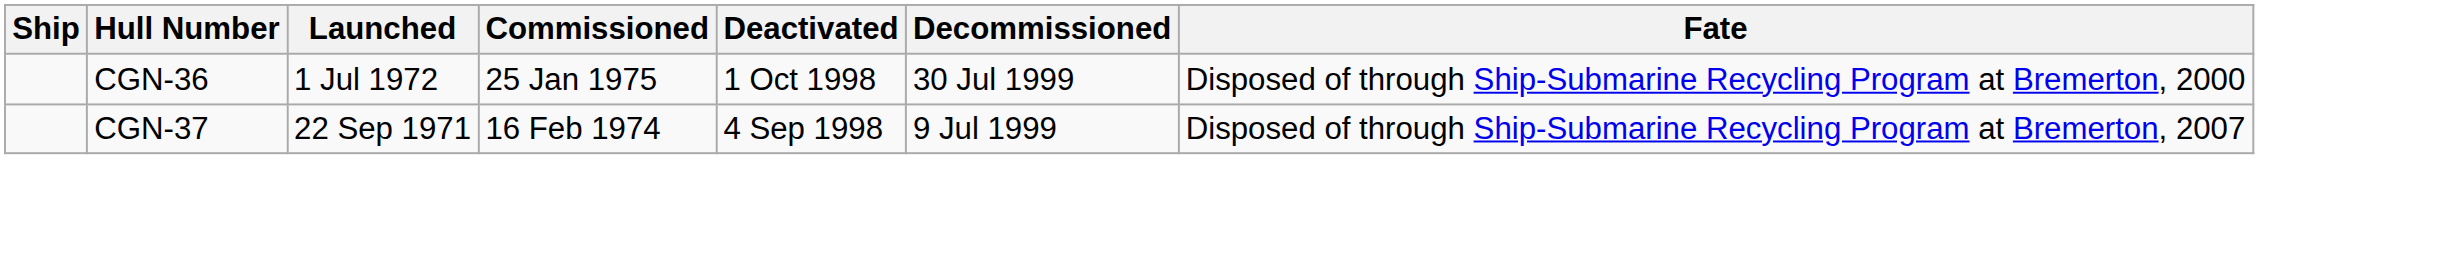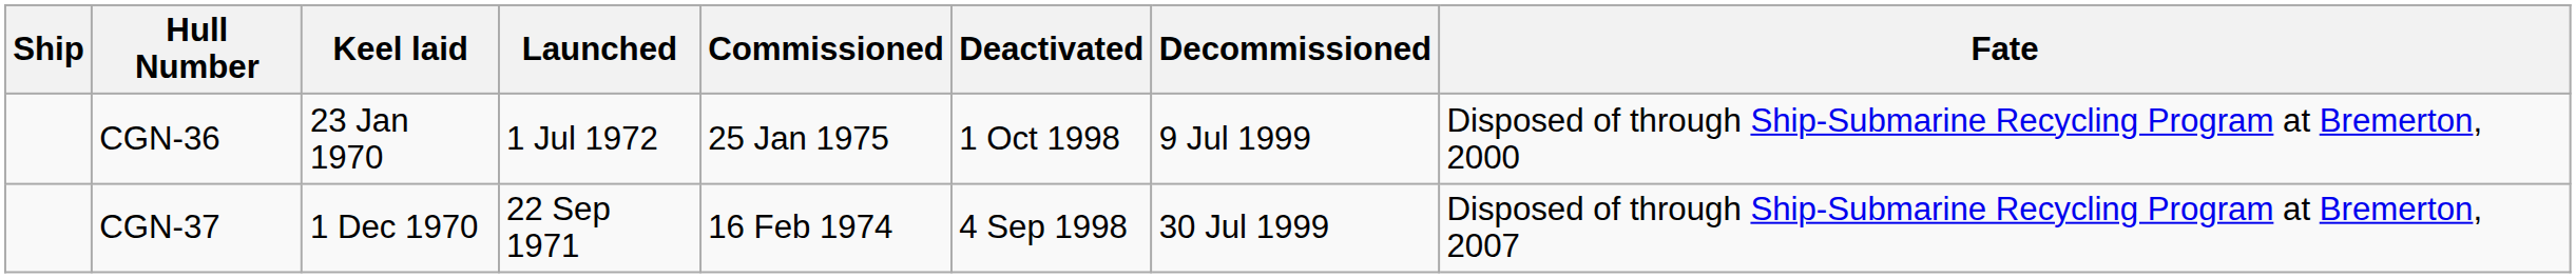 <table class="wikitable">
 <tr>
 <th>Ship</th>
 <th>Hull Number</th>
+<th>Keel laid</th>
 <th>Launched</th>
 <th>Commissioned</th>
 <th>Deactivated</th>
 <th>Decommissioned</th>
 <th>Fate</th>
 </tr>
 <tr>
 <td></td>
 <td>CGN-36</td>
+<td>23 Jan 1970</td>
 <td>1 Jul 1972</td>
 <td>25 Jan 1975</td>
 <td>1 Oct 1998</td>
-<td>30 Jul 1999</td>
+<td>9 Jul 1999</td>
 <td>Disposed of through <a href='#'>Ship-Submarine Recycling Program</a> at <a href='#'>Bremerton</a>, 2000</td>
 </tr>
 <tr>
 <td></td>
 <td>CGN-37</td>
+<td>1 Dec 1970</td>
 <td>22 Sep 1971</td>
 <td>16 Feb 1974</td>
 <td>4 Sep 1998</td>
-<td>9 Jul 1999</td>
+<td>30 Jul 1999</td>
 <td>Disposed of through <a href='#'>Ship-Submarine Recycling Program</a> at <a href='#'>Bremerton</a>, 2007</td>
 </tr>
 </table>
